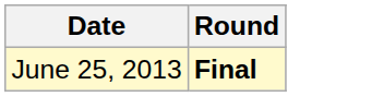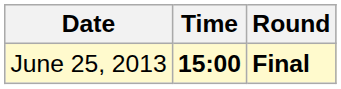 <table class="wikitable">
 <tr>
 <th>Date</th>
+<th>Time</th>
 <th>Round</th>
 </tr>
 <tr style=background:lemonchiffon>
 <td>June 25, 2013</td>
+<td><strong>15:00</strong></td>
 <td><strong>Final</strong></td>
 </tr>
 </table>
